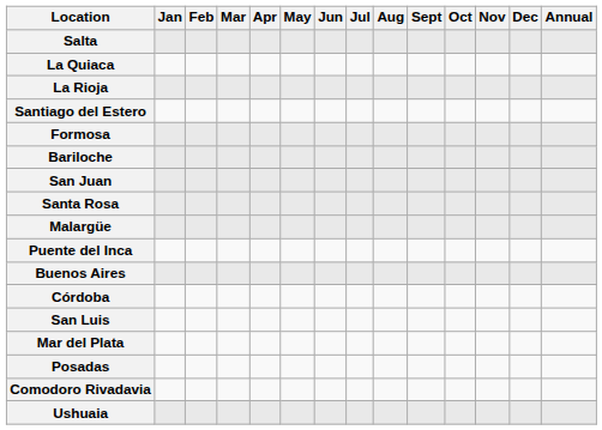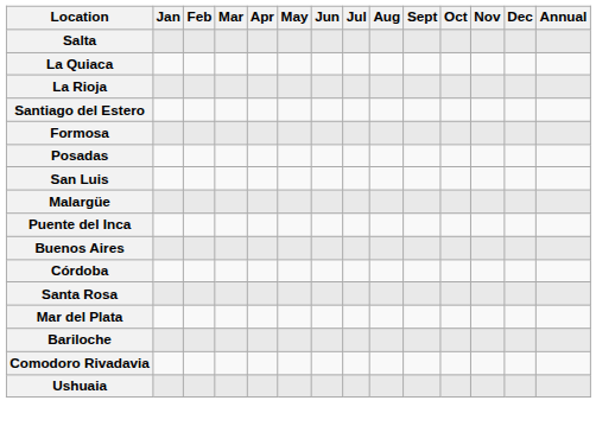 <table class="wikitable sortable" align="left" style=" margin:1em; padding:0.5em; text-align:left; margin-left:3px; font-size:75%">
 <tr align="center">
 <th>Location</th>
 <th>Jan</th>
 <th>Feb</th>
 <th>Mar</th>
 <th>Apr</th>
 <th>May</th>
 <th>Jun</th>
 <th>Jul</th>
 <th>Aug</th>
 <th>Sept</th>
 <th>Oct</th>
 <th>Nov</th>
 <th>Dec</th>
 <th>Annual</th>
 </tr>
 <tr align="center" bgcolor="#e9e9e9">
 <th align="left">Salta</th>
 <td></td>
 <td></td>
 <td></td>
 <td></td>
 <td></td>
 <td></td>
 <td></td>
 <td></td>
 <td></td>
 <td></td>
 <td></td>
 <td></td>
 <td></td>
 </tr>
 <tr align="center">
 <th align="left">La Quiaca</th>
 <td></td>
 <td></td>
 <td></td>
 <td></td>
 <td></td>
 <td></td>
 <td></td>
 <td></td>
 <td></td>
 <td></td>
 <td></td>
 <td></td>
 <td></td>
 </tr>
 <tr align="center" bgcolor="#e9e9e9">
 <th align="left">La Rioja</th>
 <td></td>
 <td></td>
 <td></td>
 <td></td>
 <td></td>
 <td></td>
 <td></td>
 <td></td>
 <td></td>
 <td></td>
 <td></td>
 <td></td>
 <td></td>
 </tr>
 <tr align="center">
 <th align="left">Santiago del Estero</th>
 <td></td>
 <td></td>
 <td></td>
 <td></td>
 <td></td>
 <td></td>
 <td></td>
 <td></td>
 <td></td>
 <td></td>
 <td></td>
 <td></td>
 <td></td>
 </tr>
 <tr align="center" bgcolor="#e9e9e9">
 <th align="left">Formosa</th>
 <td></td>
 <td></td>
 <td></td>
 <td></td>
 <td></td>
 <td></td>
 <td></td>
 <td></td>
 <td></td>
 <td></td>
 <td></td>
 <td></td>
 <td></td>
 </tr>
-<tr align="center" bgcolor="#e9e9e9">
-<th align="left">Bariloche</th>
+<tr align="center">
+<th align="left">Posadas</th>
 <td></td>
 <td></td>
 <td></td>
 <td></td>
 <td></td>
 <td></td>
 <td></td>
 <td></td>
 <td></td>
 <td></td>
 <td></td>
 <td></td>
 <td></td>
 </tr>
-<tr align="center" bgcolor="#e9e9e9">
-<th align="left">San Juan</th>
-<td></td>
-<td></td>
-<td></td>
-<td></td>
-<td></td>
-<td></td>
-<td></td>
-<td></td>
-<td></td>
-<td></td>
-<td></td>
-<td></td>
-<td></td>
-</tr>
-<tr align="center" bgcolor="#e9e9e9">
-<th align="left">Santa Rosa</th>
+<tr align="center">
+<th align="left">San Luis</th>
 <td></td>
 <td></td>
 <td></td>
 <td></td>
 <td></td>
 <td></td>
 <td></td>
 <td></td>
 <td></td>
 <td></td>
 <td></td>
 <td></td>
 <td></td>
 </tr>
 <tr align="center" bgcolor="#e9e9e9">
 <th align="left">Malargüe</th>
 <td></td>
 <td></td>
 <td></td>
 <td></td>
 <td></td>
 <td></td>
 <td></td>
 <td></td>
 <td></td>
 <td></td>
 <td></td>
 <td></td>
 <td></td>
 </tr>
 <tr align="center">
 <th align="left">Puente del Inca</th>
 <td></td>
 <td></td>
 <td></td>
 <td></td>
 <td></td>
 <td></td>
 <td></td>
 <td></td>
 <td></td>
 <td></td>
 <td></td>
 <td></td>
 <td></td>
 </tr>
 <tr align="center" bgcolor="#e9e9e9">
 <th align="left">Buenos Aires</th>
 <td></td>
 <td></td>
 <td></td>
 <td></td>
 <td></td>
 <td></td>
 <td></td>
 <td></td>
 <td></td>
 <td></td>
 <td></td>
 <td></td>
 <td></td>
 </tr>
 <tr align="center">
 <th align="left">Córdoba</th>
 <td></td>
 <td></td>
 <td></td>
 <td></td>
 <td></td>
 <td></td>
 <td></td>
 <td></td>
 <td></td>
 <td></td>
 <td></td>
 <td></td>
 <td></td>
 </tr>
-<tr align="center">
-<th align="left">San Luis</th>
+<tr align="center" bgcolor="#e9e9e9">
+<th align="left">Santa Rosa</th>
 <td></td>
 <td></td>
 <td></td>
 <td></td>
 <td></td>
 <td></td>
 <td></td>
 <td></td>
 <td></td>
 <td></td>
 <td></td>
 <td></td>
 <td></td>
 </tr>
 <tr align="center">
 <th align="left">Mar del Plata</th>
 <td></td>
 <td></td>
 <td></td>
 <td></td>
 <td></td>
 <td></td>
 <td></td>
 <td></td>
 <td></td>
 <td></td>
 <td></td>
 <td></td>
 <td></td>
 </tr>
-<tr align="center">
-<th align="left">Posadas</th>
+<tr align="center" bgcolor="#e9e9e9">
+<th align="left">Bariloche</th>
 <td></td>
 <td></td>
 <td></td>
 <td></td>
 <td></td>
 <td></td>
 <td></td>
 <td></td>
 <td></td>
 <td></td>
 <td></td>
 <td></td>
 <td></td>
 </tr>
 <tr align="center">
 <th align="left">Comodoro Rivadavia</th>
 <td></td>
 <td></td>
 <td></td>
 <td></td>
 <td></td>
 <td></td>
 <td></td>
 <td></td>
 <td></td>
 <td></td>
 <td></td>
 <td></td>
 <td></td>
 </tr>
 <tr align="center" bgcolor="#e9e9e9">
 <th align="left">Ushuaia</th>
 <td></td>
 <td></td>
 <td></td>
 <td></td>
 <td></td>
 <td></td>
 <td></td>
 <td></td>
 <td></td>
 <td></td>
 <td></td>
 <td></td>
 <td></td>
 </tr>
 </table>
